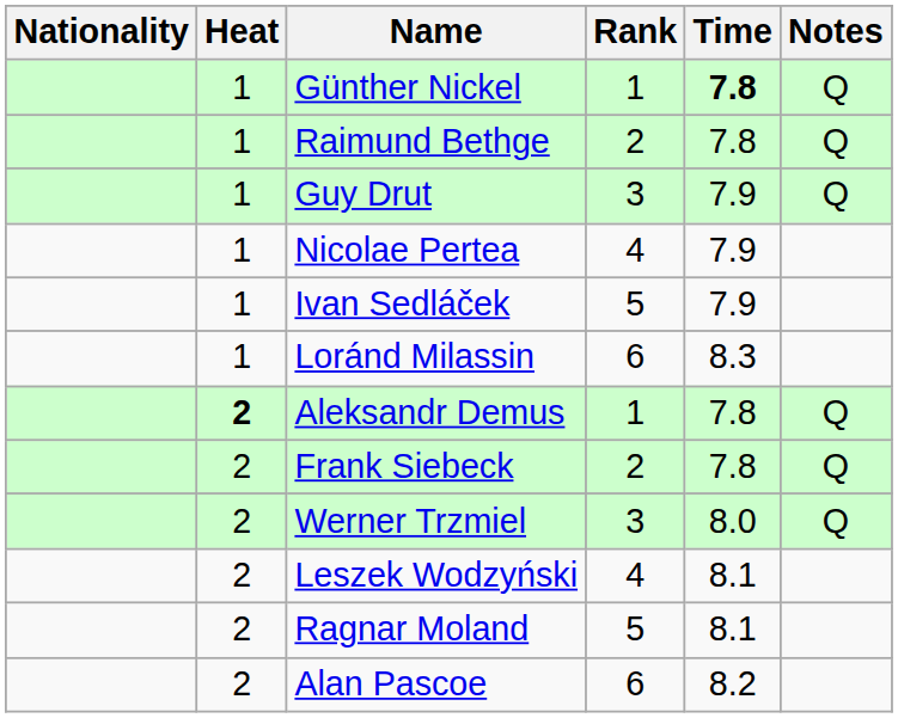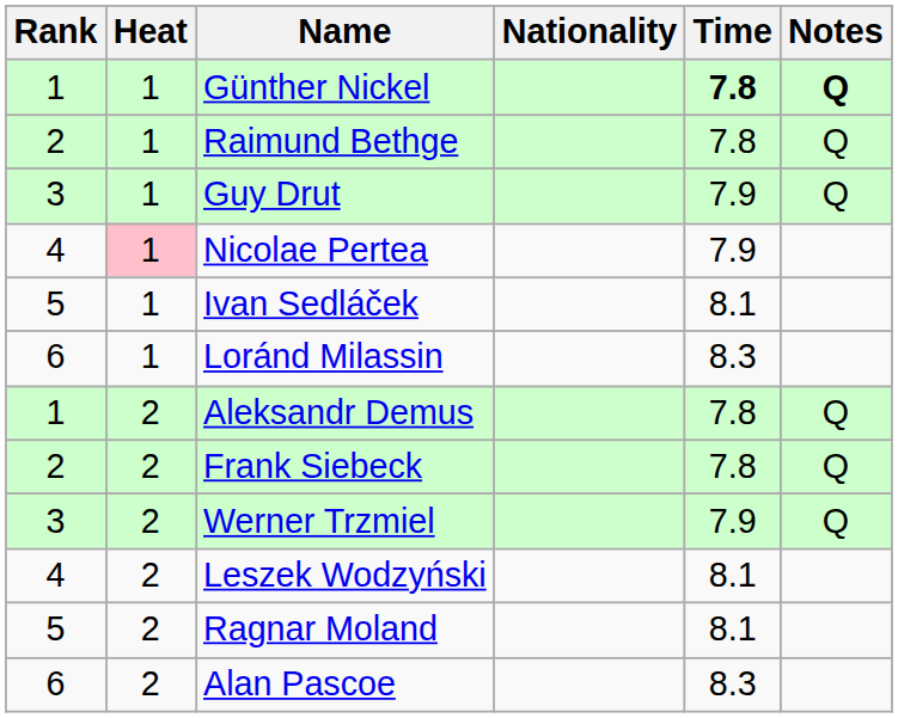 <table class="wikitable sortable" style="text-align:center">
 <tr>
-<th>Nationality</th>
+<th>Rank</th>
 <th>Heat</th>
 <th>Name</th>
-<th>Rank</th>
+<th>Nationality</th>
 <th>Time</th>
 <th>Notes</th>
 </tr>
 <tr bgcolor=ccffcc>
-<td align=left></td>
+<td>1</td>
 <td>1</td>
 <td align="left"><a href='#'>Günther Nickel</a></td>
-<td>1</td>
+<td align=left></td>
 <td><strong>7.8</strong></td>
-<td>Q</td>
+<td><strong>Q</strong></td>
 </tr>
 <tr bgcolor=ccffcc>
-<td align=left></td>
+<td>2</td>
 <td>1</td>
 <td align="left"><a href='#'>Raimund Bethge</a></td>
-<td>2</td>
+<td align=left></td>
 <td>7.8</td>
 <td>Q</td>
 </tr>
 <tr bgcolor=ccffcc>
-<td align=left></td>
+<td>3</td>
 <td>1</td>
 <td align="left"><a href='#'>Guy Drut</a></td>
-<td>3</td>
+<td align=left></td>
 <td>7.9</td>
 <td>Q</td>
 </tr>
 <tr>
+<td>4</td>
+<td style="background: pink;">1</td>
+<td align="left"><a href='#'>Nicolae Pertea</a></td>
 <td align=left></td>
-<td>1</td>
-<td align="left"><a href='#'>Nicolae Pertea</a></td>
-<td>4</td>
 <td>7.9</td>
 <td></td>
 </tr>
 <tr>
-<td align=left></td>
+<td>5</td>
 <td>1</td>
 <td align="left"><a href='#'>Ivan Sedláček</a></td>
-<td>5</td>
-<td>7.9</td>
+<td align=left></td>
+<td>8.1</td>
 <td></td>
 </tr>
 <tr>
-<td align=left></td>
+<td>6</td>
 <td>1</td>
 <td align="left"><a href='#'>Loránd Milassin</a></td>
-<td>6</td>
+<td align=left></td>
 <td>8.3</td>
 <td></td>
 </tr>
 <tr bgcolor=ccffcc>
+<td>1</td>
+<td>2</td>
+<td align="left"><a href='#'>Aleksandr Demus</a></td>
 <td align=left></td>
-<td><strong>2</strong></td>
-<td align="left"><a href='#'>Aleksandr Demus</a></td>
-<td>1</td>
 <td>7.8</td>
 <td>Q</td>
 </tr>
 <tr bgcolor=ccffcc>
-<td align=left></td>
+<td>2</td>
 <td>2</td>
 <td align="left"><a href='#'>Frank Siebeck</a></td>
-<td>2</td>
+<td align=left></td>
 <td>7.8</td>
 <td>Q</td>
 </tr>
 <tr bgcolor=ccffcc>
-<td align=left></td>
+<td>3</td>
 <td>2</td>
 <td align="left"><a href='#'>Werner Trzmiel</a></td>
-<td>3</td>
-<td>8.0</td>
+<td align=left></td>
+<td>7.9</td>
 <td>Q</td>
 </tr>
 <tr>
-<td align=left></td>
+<td>4</td>
 <td>2</td>
 <td align="left"><a href='#'>Leszek Wodzyński</a></td>
-<td>4</td>
+<td align=left></td>
 <td>8.1</td>
 <td></td>
 </tr>
 <tr>
-<td align=left></td>
+<td>5</td>
 <td>2</td>
 <td align="left"><a href='#'>Ragnar Moland</a></td>
-<td>5</td>
+<td align=left></td>
 <td>8.1</td>
 <td></td>
 </tr>
 <tr>
-<td align=left></td>
+<td>6</td>
 <td>2</td>
 <td align="left"><a href='#'>Alan Pascoe</a></td>
-<td>6</td>
-<td>8.2</td>
+<td align=left></td>
+<td>8.3</td>
 <td></td>
 </tr>
 </table>
